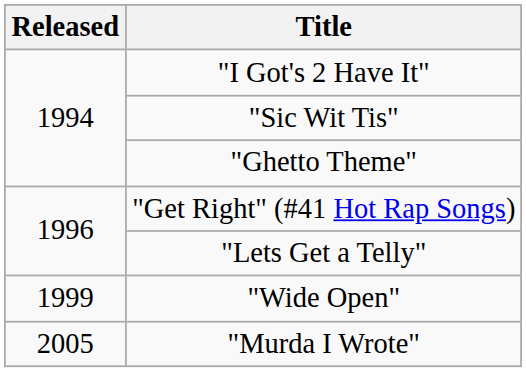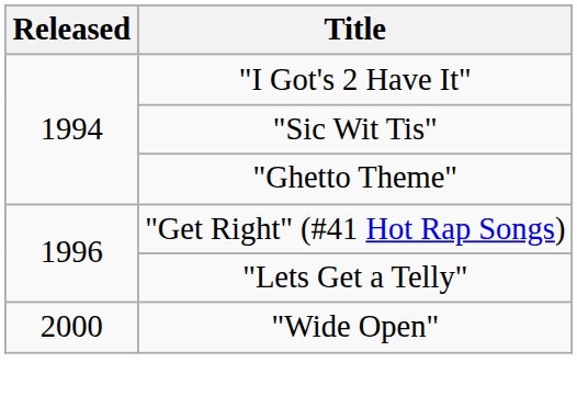 <table class="wikitable" style="text-align: center">
 <tr>
 <th><strong>Released</strong></th>
 <th><strong>Title</strong></th>
 </tr>
 <tr>
 <td rowspan="3">1994</td>
 <td>"I Got's 2 Have It"</td>
 </tr>
 <tr>
 <td>"Sic Wit Tis"</td>
 </tr>
 <tr>
 <td>"Ghetto Theme"</td>
 </tr>
 <tr>
 <td rowspan="2">1996</td>
 <td>"Get Right" (#41 <a href='#'>Hot Rap Songs</a>)</td>
 </tr>
 <tr>
 <td>"Lets Get a Telly"</td>
 </tr>
 <tr>
-<td>1999</td>
+<td>2000</td>
 <td>"Wide Open"</td>
 </tr>
-<tr>
-<td>2005</td>
-<td>"Murda I Wrote"</td>
-</tr>
 </table>
